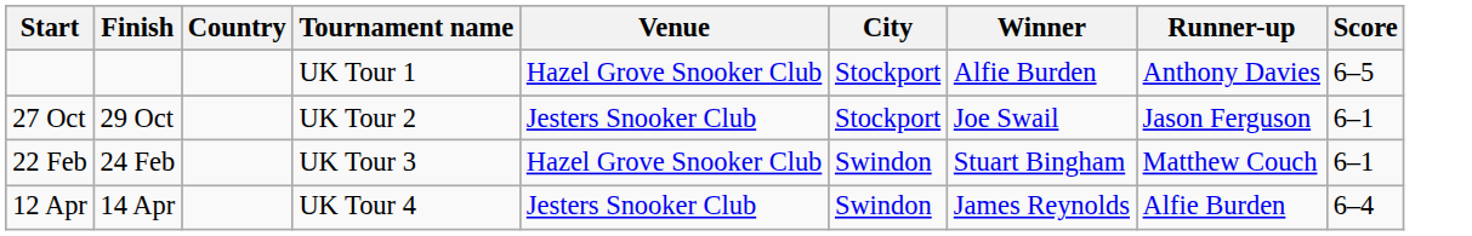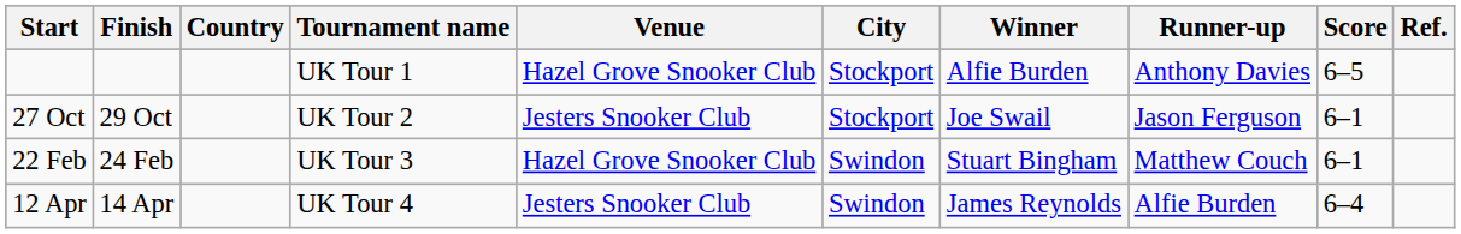 <table class="wikitable sortable" style="font-size: 85%">
 <tr>
 <th>Start</th>
 <th>Finish</th>
 <th>Country</th>
 <th>Tournament name</th>
 <th>Venue</th>
 <th>City</th>
 <th>Winner</th>
 <th>Runner-up</th>
 <th>Score</th>
+<th>Ref.</th>
 </tr>
 <tr>
 <td></td>
 <td></td>
 <td></td>
 <td>UK Tour 1</td>
 <td><a href='#'>Hazel Grove Snooker Club</a></td>
 <td><a href='#'>Stockport</a></td>
 <td> <a href='#'>Alfie Burden</a></td>
 <td> <a href='#'>Anthony Davies</a></td>
 <td>6–5</td>
+<td></td>
 </tr>
 <tr>
 <td>27 Oct</td>
 <td>29 Oct</td>
 <td></td>
 <td>UK Tour 2</td>
 <td><a href='#'>Jesters Snooker Club</a></td>
 <td><a href='#'>Stockport</a></td>
 <td> <a href='#'>Joe Swail</a></td>
 <td> <a href='#'>Jason Ferguson</a></td>
 <td>6–1</td>
+<td></td>
 </tr>
 <tr>
 <td>22 Feb</td>
 <td>24 Feb</td>
 <td></td>
 <td>UK Tour 3</td>
 <td><a href='#'>Hazel Grove Snooker Club</a></td>
 <td><a href='#'>Swindon</a></td>
 <td> <a href='#'>Stuart Bingham</a></td>
 <td> <a href='#'>Matthew Couch</a></td>
 <td>6–1</td>
+<td></td>
 </tr>
 <tr>
 <td>12 Apr</td>
 <td>14 Apr</td>
 <td></td>
 <td>UK Tour 4</td>
 <td><a href='#'>Jesters Snooker Club</a></td>
 <td><a href='#'>Swindon</a></td>
 <td> <a href='#'>James Reynolds</a></td>
 <td> <a href='#'>Alfie Burden</a></td>
 <td>6–4</td>
+<td></td>
 </tr>
 </table>
